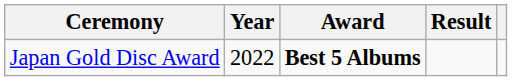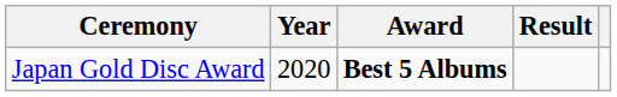 <table class="wikitable sortable plainrowheaders" style=text-align:center>
 <tr>
 <th scope="col">Ceremony</th>
 <th scope="col">Year</th>
 <th scope="col">Award</th>
 <th scope="col">Result</th>
 <th scope="col" class="unsortable"></th>
 </tr>
 <tr>
 <td><a href='#'>Japan Gold Disc Award</a></td>
-<td>2022</td>
+<td>2020</td>
 <td><strong>Best 5 Albums</strong></td>
 <td></td>
 <td></td>
 </tr>
 </table>
